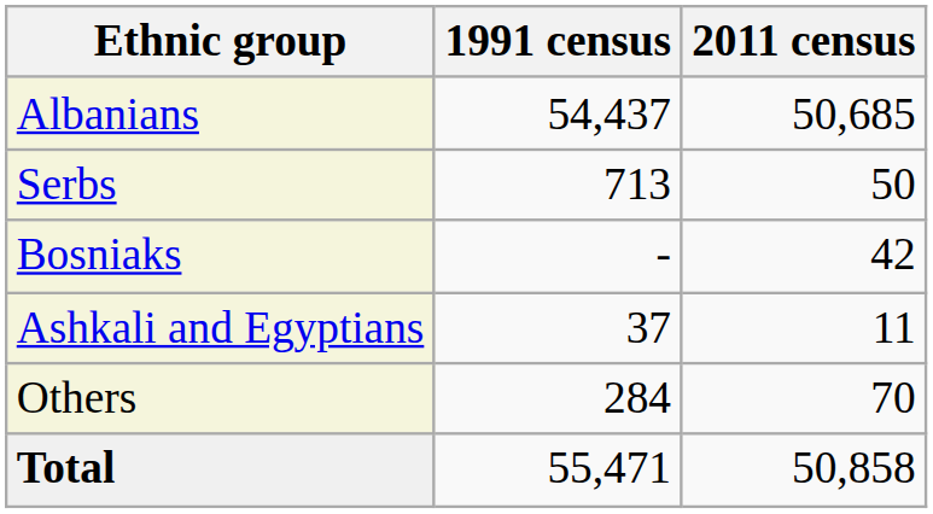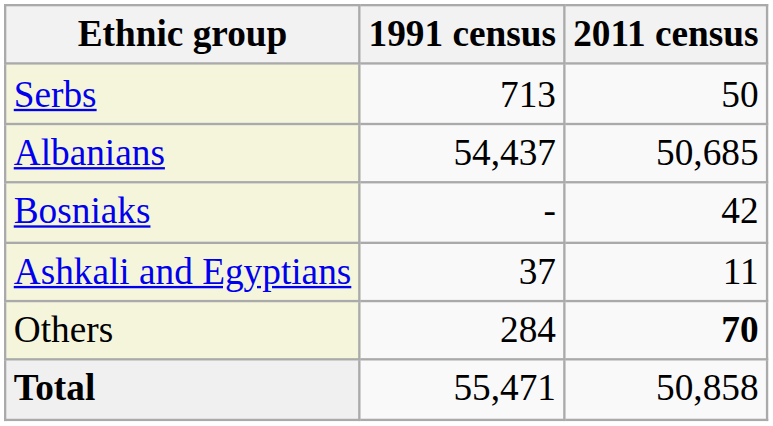 <table class="wikitable">
 <tr>
 <th>Ethnic group</th>
 <th>1991 census</th>
 <th>2011 census</th>
 </tr>
 <tr>
+<td style="background:#F5F5DC;"><a href='#'>Serbs</a></td>
+<td align="right">713</td>
+<td align="right">50</td>
+</tr>
+<tr>
 <td style="background:#F5F5DC;"><a href='#'>Albanians</a></td>
 <td align="right">54,437</td>
 <td align="right">50,685</td>
-</tr>
-<tr>
-<td style="background:#F5F5DC;"><a href='#'>Serbs</a></td>
-<td align="right">713</td>
-<td align="right">50</td>
 </tr>
 <tr>
 <td style="background:#F5F5DC;"><a href='#'>Bosniaks</a></td>
 <td align="right">-</td>
 <td align="right">42</td>
 </tr>
 <tr>
 <td style="background:#F5F5DC;"><a href='#'>Ashkali and Egyptians</a></td>
 <td align="right">37</td>
 <td align="right">11</td>
 </tr>
 <tr>
 <td style="background:#F5F5DC;">Others</td>
 <td align="right">284</td>
-<td align="right">70</td>
+<td align="right"><strong>70</strong></td>
 </tr>
 <tr>
 <td style="background:#F0F0F0;"><strong>Total</strong></td>
 <td align="right">55,471</td>
 <td align="right">50,858</td>
 </tr>
 </table>
